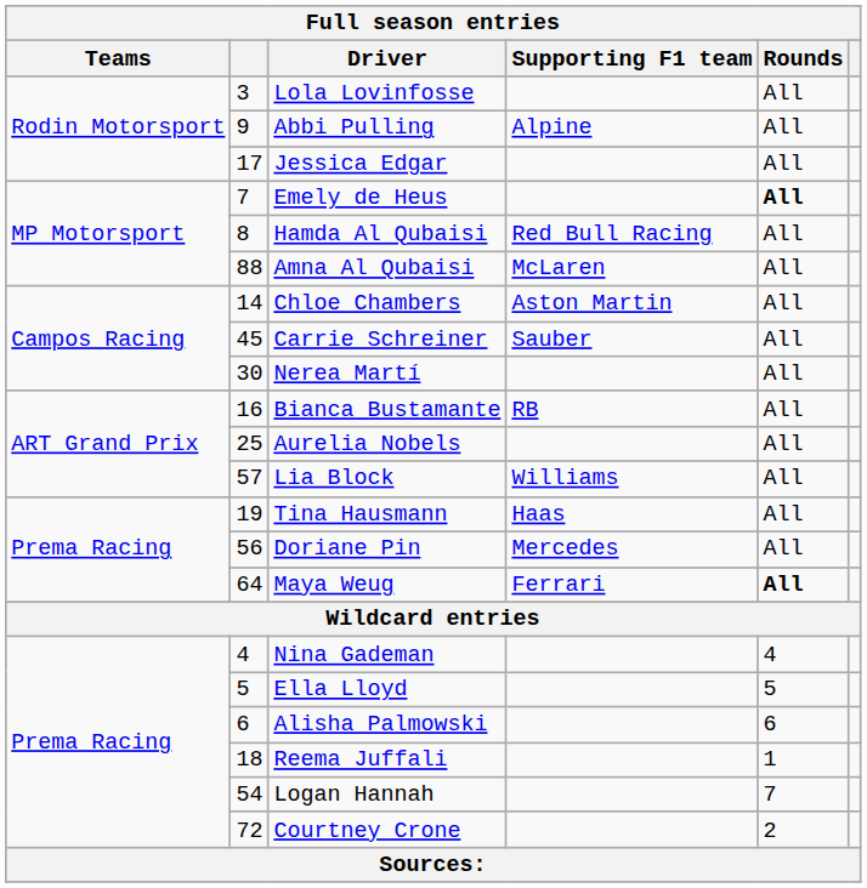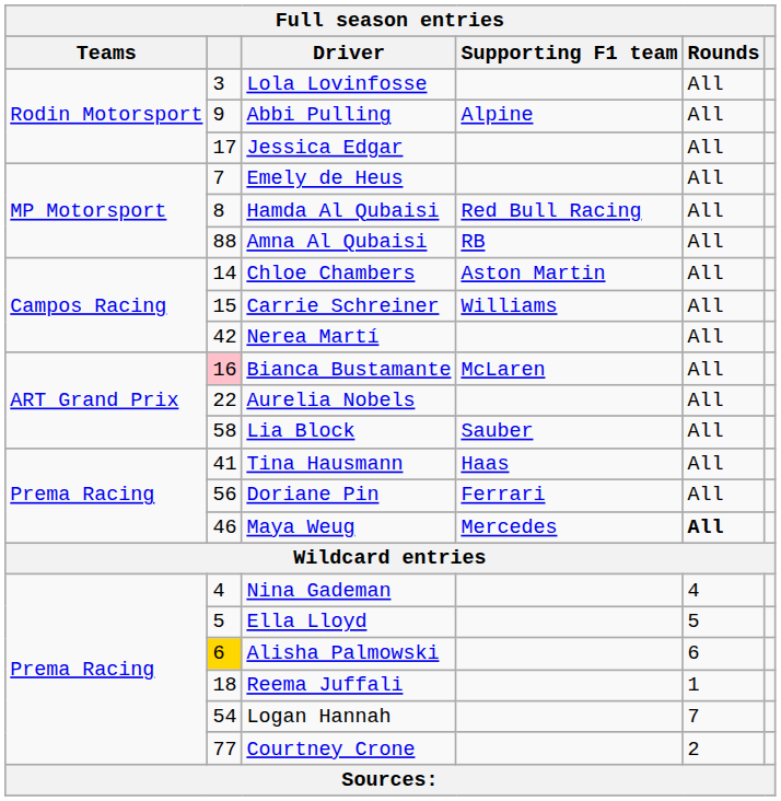 <table class="wikitable" style="font-size: 85%;">
 <tr>
 <th colspan=6 align=center>Full season entries</th>
 </tr>
 <tr>
 <th>Teams</th>
 <th></th>
 <th>Driver</th>
 <th nowrap>Supporting F1 team</th>
 <th>Rounds</th>
 <th></th>
 </tr>
 <tr>
 <td rowspan="3" nowrap> <a href='#'>Rodin Motorsport</a></td>
 <td>3</td>
 <td> <a href='#'>Lola Lovinfosse</a></td>
 <td></td>
 <td>All</td>
 <td align="center"></td>
 </tr>
 <tr>
 <td>9</td>
 <td> <a href='#'>Abbi Pulling</a></td>
 <td> <a href='#'>Alpine</a></td>
 <td>All</td>
 <td align="center"></td>
 </tr>
 <tr>
 <td>17</td>
 <td> <a href='#'>Jessica Edgar</a></td>
 <td></td>
 <td>All</td>
 <td align="center"></td>
 </tr>
 <tr>
 <td rowspan="3"> <a href='#'>MP Motorsport</a></td>
 <td>7</td>
 <td> <a href='#'>Emely de Heus</a></td>
 <td> </td>
-<td><strong>All</strong></td>
+<td>All</td>
 <td align="center"></td>
 </tr>
 <tr>
 <td>8</td>
 <td> <a href='#'>Hamda Al Qubaisi</a></td>
 <td nowrap> <a href='#'>Red Bull Racing</a></td>
 <td>All</td>
 <td align="center"></td>
 </tr>
 <tr>
 <td>88</td>
 <td> <a href='#'>Amna Al Qubaisi</a></td>
-<td> <a href='#'>McLaren</a></td>
+<td> <a href='#'>RB</a></td>
 <td>All</td>
 <td align="center"></td>
 </tr>
 <tr>
 <td rowspan="3"> <a href='#'>Campos Racing</a></td>
 <td>14</td>
 <td> <a href='#'>Chloe Chambers</a></td>
 <td> <a href='#'>Aston Martin</a></td>
 <td>All</td>
 <td align="center"></td>
 </tr>
 <tr>
-<td>45</td>
+<td>15</td>
 <td> <a href='#'>Carrie Schreiner</a></td>
-<td> <a href='#'>Sauber</a></td>
+<td> <a href='#'>Williams</a></td>
 <td>All</td>
 <td align="center"></td>
 </tr>
 <tr>
-<td>30</td>
+<td>42</td>
 <td> <a href='#'>Nerea Martí</a></td>
 <td></td>
 <td>All</td>
 <td align="center"></td>
 </tr>
 <tr>
 <td rowspan="3"> <a href='#'>ART Grand Prix</a></td>
-<td>16</td>
+<td style="background: pink;">16</td>
 <td nowrap> <a href='#'>Bianca Bustamante</a></td>
-<td> <a href='#'>RB</a></td>
+<td> <a href='#'>McLaren</a></td>
 <td>All</td>
 <td align="center"></td>
 </tr>
 <tr>
-<td>25</td>
+<td>22</td>
 <td> <a href='#'>Aurelia Nobels</a></td>
 <td></td>
 <td>All</td>
 <td align="center"></td>
 </tr>
 <tr>
-<td>57</td>
+<td>58</td>
 <td> <a href='#'>Lia Block</a></td>
-<td> <a href='#'>Williams</a></td>
+<td> <a href='#'>Sauber</a></td>
 <td>All</td>
 <td align="center"></td>
 </tr>
 <tr>
 <td rowspan="3"> <a href='#'>Prema Racing</a></td>
-<td>19</td>
+<td>41</td>
 <td> <a href='#'>Tina Hausmann</a></td>
 <td> <a href='#'>Haas</a></td>
 <td>All</td>
 <td align="center"></td>
 </tr>
 <tr>
 <td>56</td>
 <td> <a href='#'>Doriane Pin</a></td>
-<td> <a href='#'>Mercedes</a></td>
+<td> <a href='#'>Ferrari</a></td>
 <td>All</td>
 <td align="center"></td>
 </tr>
 <tr>
-<td>64</td>
+<td>46</td>
 <td> <a href='#'>Maya Weug</a></td>
-<td> <a href='#'>Ferrari</a></td>
+<td> <a href='#'>Mercedes</a></td>
 <td><strong>All</strong></td>
 <td align="center"></td>
 </tr>
 <tr>
 <th colspan=6 align=center>Wildcard entries</th>
 </tr>
 <tr>
 <td rowspan="6"> <a href='#'>Prema Racing</a></td>
 <td>4</td>
 <td> <a href='#'>Nina Gademan</a></td>
 <td></td>
 <td>4</td>
 <td align="center"></td>
 </tr>
 <tr>
 <td>5</td>
 <td> <a href='#'>Ella Lloyd</a></td>
 <td></td>
 <td>5</td>
 <td align="center"></td>
 </tr>
 <tr>
-<td>6</td>
+<td style="background: gold;">6</td>
 <td> <a href='#'>Alisha Palmowski</a></td>
 <td></td>
 <td>6</td>
 <td align="center"></td>
 </tr>
 <tr>
 <td>18</td>
 <td> <a href='#'>Reema Juffali</a></td>
 <td></td>
 <td>1</td>
 <td align="center"></td>
 </tr>
 <tr>
 <td>54</td>
 <td> Logan Hannah</td>
 <td></td>
 <td>7</td>
 <td align="center"></td>
 </tr>
 <tr>
-<td>72</td>
+<td>77</td>
 <td> <a href='#'>Courtney Crone</a></td>
 <td></td>
 <td>2</td>
 <td align="center"></td>
 </tr>
 <tr>
 <th colspan="6">Sources:</th>
 </tr>
 </table>
